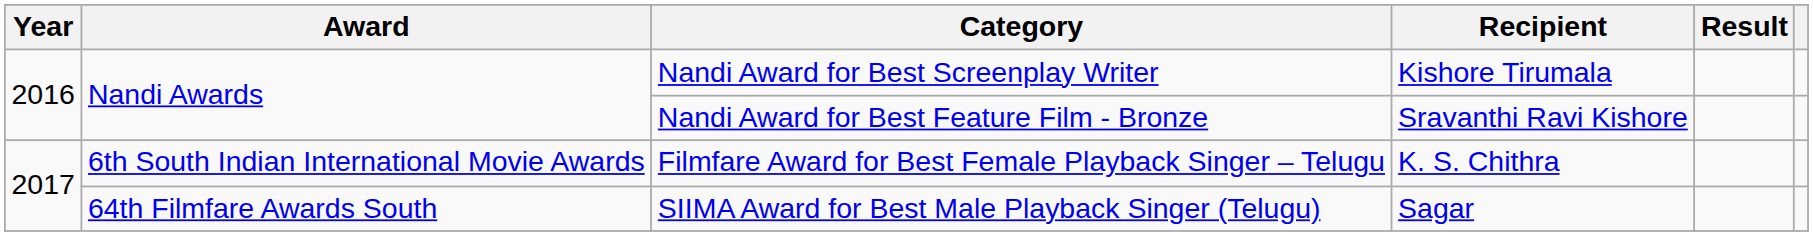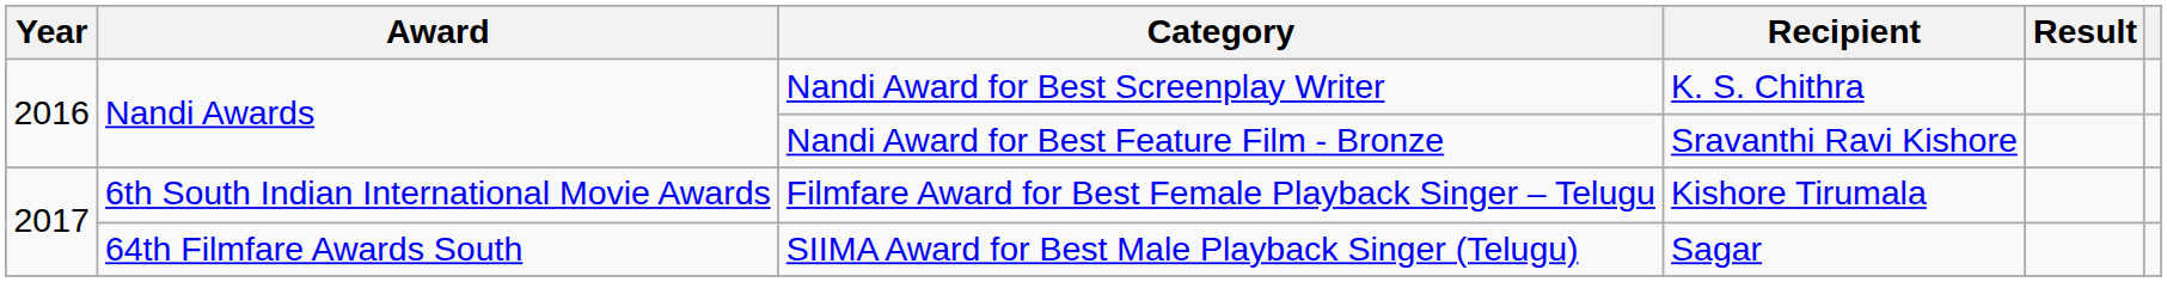 <table class="wikitable">
 <tr>
 <th>Year</th>
 <th>Award</th>
 <th>Category</th>
 <th>Recipient</th>
 <th>Result</th>
 <th></th>
 </tr>
 <tr>
 <td rowspan="2">2016</td>
 <td rowspan="2"><a href='#'>Nandi Awards</a></td>
 <td><a href='#'>Nandi Award for Best Screenplay Writer</a></td>
-<td><a href='#'>Kishore Tirumala</a></td>
+<td><a href='#'>K. S. Chithra</a></td>
 <td></td>
 <td></td>
 </tr>
 <tr>
 <td><a href='#'>Nandi Award for Best Feature Film - Bronze</a></td>
 <td><a href='#'>Sravanthi Ravi Kishore</a></td>
 <td></td>
 <td></td>
 </tr>
 <tr>
 <td rowspan="2">2017</td>
 <td><a href='#'>6th South Indian International Movie Awards</a></td>
 <td><a href='#'>Filmfare Award for Best Female Playback Singer – Telugu</a></td>
-<td><a href='#'>K. S. Chithra</a></td>
+<td><a href='#'>Kishore Tirumala</a></td>
 <td></td>
 <td></td>
 </tr>
 <tr>
 <td><a href='#'>64th Filmfare Awards South</a></td>
 <td><a href='#'>SIIMA Award for Best Male Playback Singer (Telugu)</a></td>
 <td><a href='#'>Sagar</a></td>
 <td></td>
 <td></td>
 </tr>
 </table>
